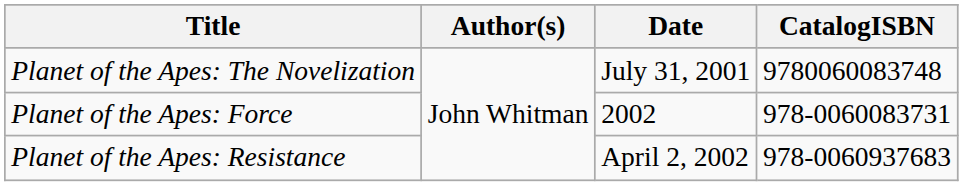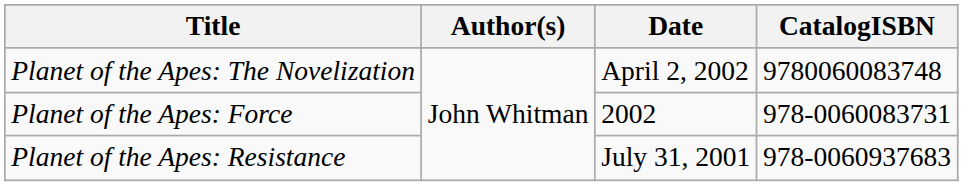 <table class="wikitable">
 <tr>
 <th>Title</th>
 <th>Author(s)</th>
 <th>Date</th>
 <th>CatalogISBN</th>
 </tr>
 <tr>
 <td><em>Planet of the Apes: The Novelization</em></td>
 <td rowspan="3">John Whitman</td>
-<td>July 31, 2001</td>
+<td>April 2, 2002</td>
 <td>9780060083748</td>
 </tr>
 <tr>
 <td><em>Planet of the Apes: Force</em></td>
 <td>2002</td>
 <td>978-0060083731</td>
 </tr>
 <tr>
 <td><em>Planet of the Apes: Resistance</em></td>
-<td>April 2, 2002</td>
+<td>July 31, 2001</td>
 <td>978-0060937683</td>
 </tr>
 </table>
